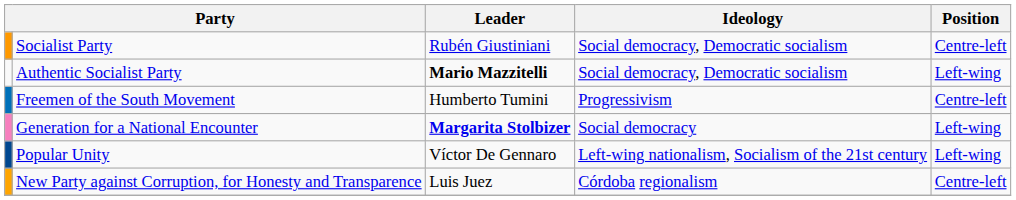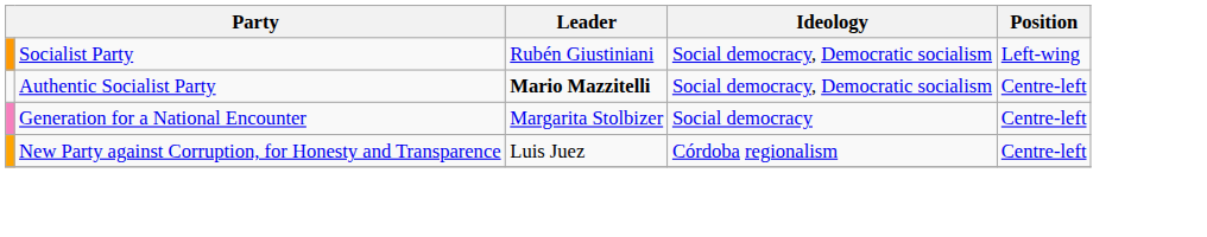 <table class="wikitable" style="font-size:95%">
 <tr>
 <th colspan=2>Party</th>
 <th>Leader</th>
 <th>Ideology</th>
 <th>Position</th>
 </tr>
 <tr>
 <td bgcolor="#FF9900"></td>
 <td><a href='#'>Socialist Party</a></td>
 <td><a href='#'>Rubén Giustiniani</a></td>
 <td><a href='#'>Social democracy</a>, <a href='#'>Democratic socialism</a></td>
-<td><a href='#'>Centre-left</a></td>
+<td><a href='#'>Left-wing</a></td>
 </tr>
 <tr>
 <td bgcolor=></td>
 <td><a href='#'>Authentic Socialist Party</a></td>
 <td><strong>Mario Mazzitelli</strong></td>
 <td><a href='#'>Social democracy</a>, <a href='#'>Democratic socialism</a></td>
-<td><a href='#'>Left-wing</a></td>
-</tr>
-<tr>
-<td bgcolor="#0070B8"></td>
-<td><a href='#'>Freemen of the South Movement</a></td>
-<td>Humberto Tumini</td>
-<td><a href='#'>Progressivism</a></td>
 <td><a href='#'>Centre-left</a></td>
 </tr>
 <tr>
 <td bgcolor="#F77FBE"></td>
 <td><a href='#'>Generation for a National Encounter</a></td>
-<td><strong><a href='#'>Margarita Stolbizer</a></strong></td>
+<td><a href='#'>Margarita Stolbizer</a></td>
 <td><a href='#'>Social democracy</a></td>
-<td><a href='#'>Left-wing</a></td>
-</tr>
-<tr>
-<td bgcolor="#00478F"></td>
-<td><a href='#'>Popular Unity</a></td>
-<td>Víctor De Gennaro</td>
-<td><a href='#'>Left-wing nationalism</a>, <a href='#'>Socialism of the 21st century</a></td>
-<td><a href='#'>Left-wing</a></td>
+<td><a href='#'>Centre-left</a></td>
 </tr>
 <tr>
 <td bgcolor="orange"></td>
 <td><a href='#'>New Party against Corruption, for Honesty and Transparence</a></td>
 <td>Luis Juez</td>
 <td><a href='#'>Córdoba</a> <a href='#'>regionalism</a></td>
 <td><a href='#'>Centre-left</a></td>
 </tr>
 <tr>
 </tr>
 </table>
